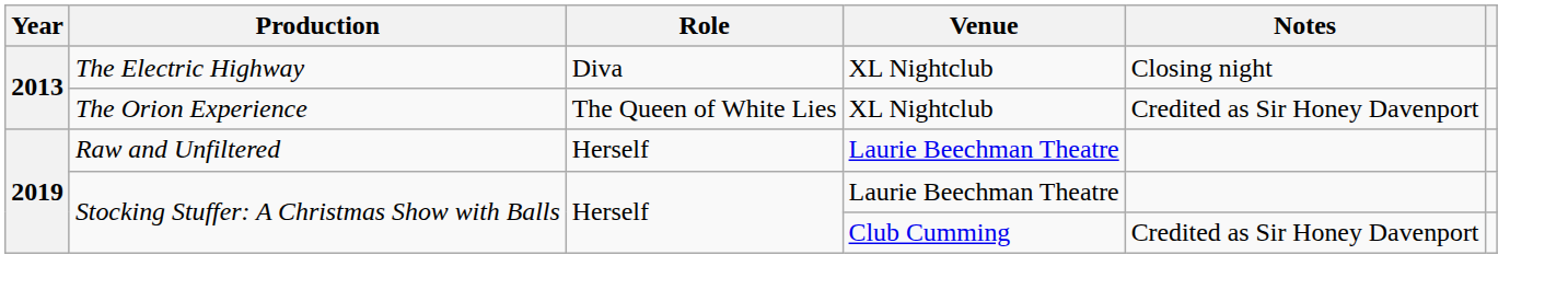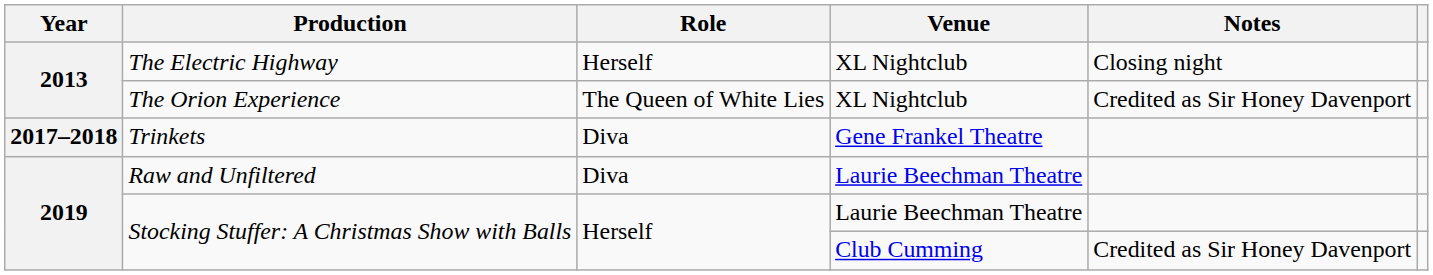 <table class="wikitable plainrowheaders sortable">
 <tr>
 <th>Year</th>
 <th>Production</th>
 <th>Role</th>
 <th>Venue</th>
 <th class="unsortable">Notes</th>
 <th rowspan="1" style="text-align: center;" class="unsortable"></th>
 </tr>
 <tr>
 <th scope="row" rowspan="2">2013</th>
 <td><em>The Electric Highway</em></td>
-<td>Diva</td>
+<td>Herself</td>
 <td>XL Nightclub</td>
 <td>Closing night</td>
 <td style="text-align: center;"></td>
 </tr>
 <tr>
 <td><em>The Orion Experience</em></td>
 <td>The Queen of White Lies</td>
 <td>XL Nightclub</td>
 <td>Credited as Sir Honey Davenport</td>
 <td style="text-align: center;"></td>
 </tr>
 <tr>
+<th scope="row">2017–2018</th>
+<td><em>Trinkets</em></td>
+<td>Diva</td>
+<td><a href='#'>Gene Frankel Theatre</a></td>
+<td></td>
+<td style="text-align: center;"></td>
+</tr>
+<tr>
 <th scope="row" rowspan="3">2019</th>
 <td><em>Raw and Unfiltered</em></td>
-<td>Herself</td>
+<td>Diva</td>
 <td><a href='#'>Laurie Beechman Theatre</a></td>
 <td></td>
 <td style="text-align: center;"></td>
 </tr>
 <tr>
 <td rowspan="2"><em>Stocking Stuffer: A Christmas Show with Balls</em></td>
 <td rowspan="2">Herself</td>
 <td>Laurie Beechman Theatre</td>
 <td></td>
 <td style="text-align: center;"></td>
 </tr>
 <tr>
 <td><a href='#'>Club Cumming</a></td>
 <td>Credited as Sir Honey Davenport</td>
 <td style="text-align: center;"></td>
 </tr>
 </table>
